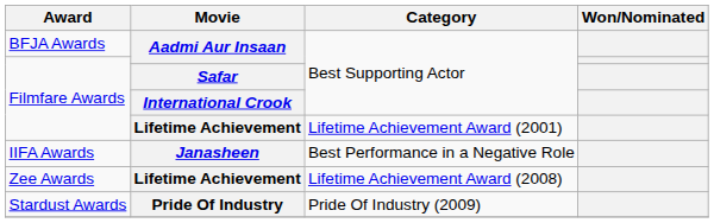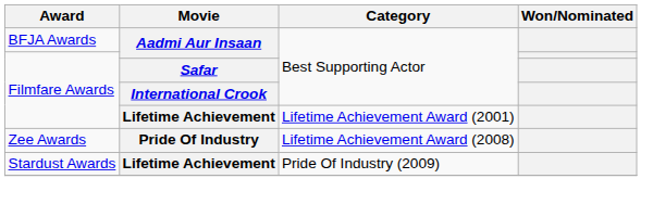 <table Class="wikitable sortable">
 <tr style="text-align:center;">
 <th>Award</th>
 <th>Movie</th>
 <th>Category</th>
 <th>Won/Nominated</th>
 </tr>
 <tr>
 <td><a href='#'>BFJA Awards</a></td>
 <th rowspan="2"><em><a href='#'>Aadmi Aur Insaan</a></em></th>
 <td rowspan="4">Best Supporting Actor</td>
 <th></th>
 </tr>
 <tr>
 <td rowspan="4"><a href='#'>Filmfare Awards</a></td>
 <th></th>
 </tr>
 <tr>
 <th><em><a href='#'>Safar</a></em></th>
 <th></th>
 </tr>
 <tr>
 <th><em><a href='#'>International Crook</a></em></th>
 <th></th>
 </tr>
 <tr>
 <th>Lifetime Achievement</th>
 <td><a href='#'>Lifetime Achievement Award</a> (2001)</td>
 <th></th>
 </tr>
 <tr>
-<td><a href='#'>IIFA Awards</a></td>
-<th><em><a href='#'>Janasheen</a></em></th>
-<td>Best Performance in a Negative Role</td>
-<th></th>
-</tr>
-<tr>
 <td><a href='#'>Zee Awards</a></td>
-<th>Lifetime Achievement</th>
+<th>Pride Of Industry</th>
 <td><a href='#'>Lifetime Achievement Award</a>  (2008)</td>
 <th></th>
 </tr>
 <tr>
 <td><a href='#'>Stardust Awards</a></td>
-<th>Pride Of Industry</th>
+<th>Lifetime Achievement</th>
 <td>Pride Of Industry (2009)</td>
 <th></th>
 </tr>
 <tr>
 </tr>
 </table>
